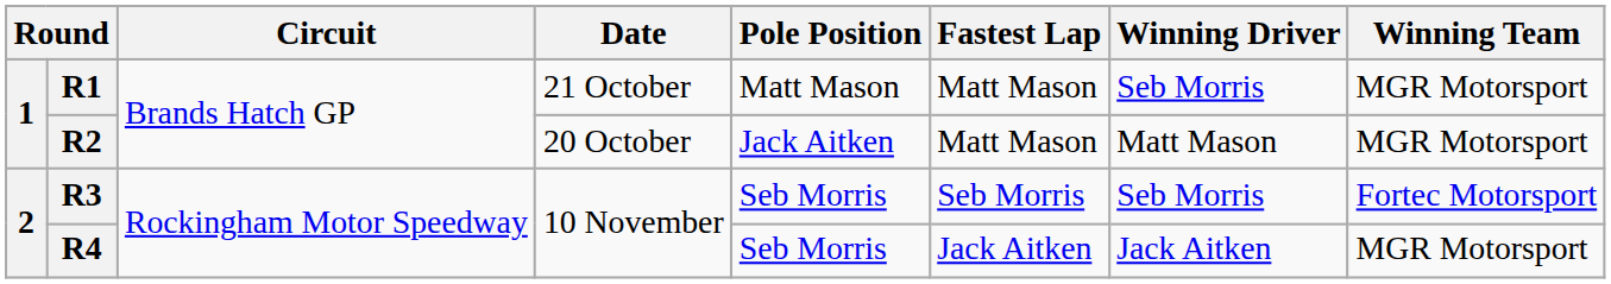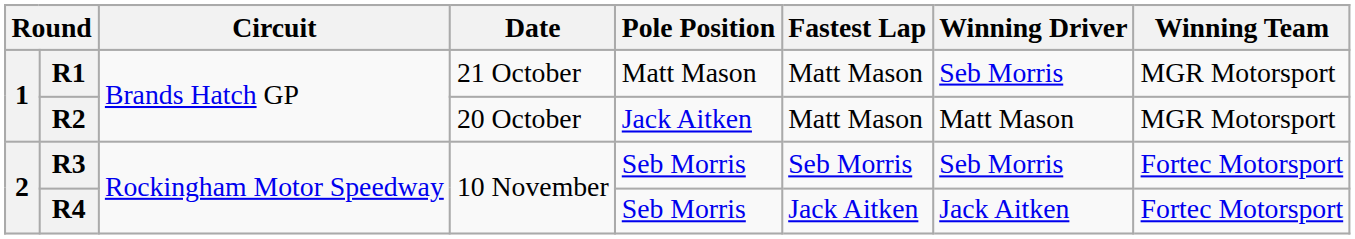 <table class="wikitable" style="font-size: 85%">
 <tr>
 <th colspan=2>Round</th>
 <th>Circuit</th>
 <th>Date</th>
 <th>Pole Position</th>
 <th>Fastest Lap</th>
 <th>Winning Driver</th>
 <th>Winning Team</th>
 </tr>
 <tr>
 <th rowspan=2>1</th>
 <th>R1</th>
 <td rowspan=2><a href='#'>Brands Hatch</a> GP</td>
 <td>21 October</td>
 <td> Matt Mason</td>
 <td> Matt Mason</td>
 <td> <a href='#'>Seb Morris</a></td>
 <td>MGR Motorsport</td>
 </tr>
 <tr>
 <th>R2</th>
 <td>20 October</td>
 <td> <a href='#'>Jack Aitken</a></td>
 <td> Matt Mason</td>
 <td> Matt Mason</td>
 <td>MGR Motorsport</td>
 </tr>
 <tr>
 <th rowspan=2>2</th>
 <th>R3</th>
 <td rowspan=2><a href='#'>Rockingham Motor Speedway</a></td>
 <td rowspan=2>10 November</td>
 <td> <a href='#'>Seb Morris</a></td>
 <td> <a href='#'>Seb Morris</a></td>
 <td> <a href='#'>Seb Morris</a></td>
 <td><a href='#'>Fortec Motorsport</a></td>
 </tr>
 <tr>
 <th>R4</th>
 <td> <a href='#'>Seb Morris</a></td>
 <td> <a href='#'>Jack Aitken</a></td>
 <td> <a href='#'>Jack Aitken</a></td>
-<td>MGR Motorsport</td>
+<td><a href='#'>Fortec Motorsport</a></td>
 </tr>
 </table>
